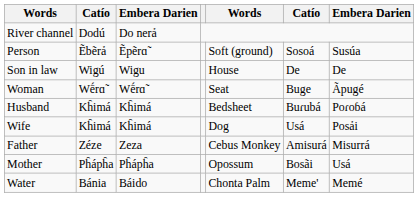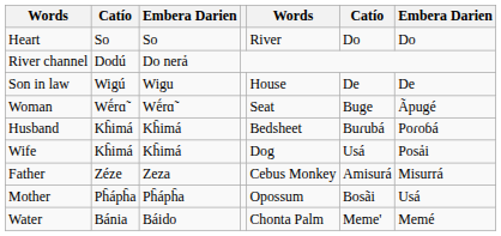 <table class="wikitable">
 <tr>
 <th>Words</th>
 <th>Catío</th>
 <th>Embera Darien</th>
 <th></th>
 <th>Words</th>
 <th>Catío</th>
 <th>Embera Darien</th>
 </tr>
 <tr>
+<td>Heart</td>
+<td>So</td>
+<td>So</td>
+<td></td>
+<td>River</td>
+<td>Do</td>
+<td>Do</td>
+</tr>
+<tr>
 <td>River channel</td>
 <td>Dodú</td>
 <td>Do nerả</td>
-</tr>
-<tr>
-<td>Person</td>
-<td>Ẽbẽrả</td>
-<td>Ẽpẽrɑ̃</td>
-<td></td>
-<td>Soft (ground)</td>
-<td>Sosoá</td>
-<td>Susúa</td>
 </tr>
 <tr>
 <td>Son in law</td>
 <td>Wigú</td>
 <td>Wigu</td>
 <td></td>
 <td>House</td>
 <td>De</td>
 <td>De</td>
 </tr>
 <tr>
 <td>Woman</td>
 <td>Wḗrɑ̃</td>
 <td>Wḗrɑ̃</td>
 <td></td>
 <td>Seat</td>
 <td>Buge</td>
 <td>Ãpugé</td>
 </tr>
 <tr>
 <td>Husband</td>
 <td>Kĥimá</td>
 <td>Kĥimá</td>
 <td></td>
 <td>Bedsheet</td>
 <td>Buɾubá</td>
 <td>Poɾoɓá</td>
 </tr>
 <tr>
 <td>Wife</td>
 <td>Kĥimá</td>
 <td>Kĥimá</td>
 <td></td>
 <td>Dog</td>
 <td>Usá</td>
 <td>Posải</td>
 </tr>
 <tr>
 <td>Father</td>
 <td>Zéze</td>
 <td>Zeza</td>
 <td></td>
 <td>Cebus Monkey</td>
 <td>Amisurá</td>
 <td>Misurrá</td>
 </tr>
 <tr>
 <td>Mother</td>
 <td>Pĥápĥa</td>
 <td>Pĥápĥa</td>
 <td></td>
 <td>Opossum</td>
 <td>Bosãi</td>
 <td>Usá</td>
 </tr>
 <tr>
 <td>Water</td>
 <td>Bánia</td>
 <td>Báido</td>
 <td></td>
 <td>Chonta Palm</td>
 <td>Meme'</td>
 <td>Memé</td>
 </tr>
 </table>
